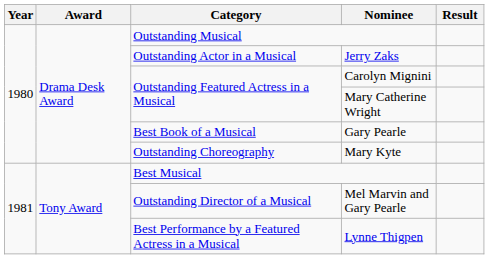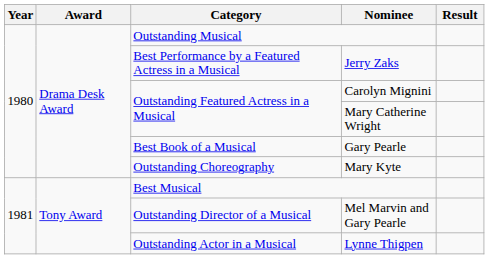 <table class="wikitable" width="95%">
 <tr>
 <th width="5%">Year</th>
 <th width="20%">Award</th>
 <th width="45%">Category</th>
 <th width="20%">Nominee</th>
 <th width="10%">Result</th>
 </tr>
 <tr>
 <td rowspan="6" align="center">1980</td>
 <td rowspan="6"><a href='#'>Drama Desk Award</a></td>
 <td colspan="2"><a href='#'>Outstanding Musical</a></td>
 <td></td>
 </tr>
 <tr>
-<td><a href='#'>Outstanding Actor in a Musical</a></td>
+<td><a href='#'>Best Performance by a Featured Actress in a Musical</a></td>
 <td><a href='#'>Jerry Zaks</a></td>
 <td></td>
 </tr>
 <tr>
 <td rowspan="2"><a href='#'>Outstanding Featured Actress in a Musical</a></td>
 <td>Carolyn Mignini</td>
 <td></td>
 </tr>
 <tr>
 <td>Mary Catherine Wright</td>
 <td></td>
 </tr>
 <tr>
 <td><a href='#'>Best Book of a Musical</a></td>
 <td>Gary Pearle</td>
 <td></td>
 </tr>
 <tr>
 <td><a href='#'>Outstanding Choreography</a></td>
 <td>Mary Kyte</td>
 <td></td>
 </tr>
 <tr>
 <td rowspan="3" align="center">1981</td>
 <td rowspan="3"><a href='#'>Tony Award</a></td>
 <td colspan="2"><a href='#'>Best Musical</a></td>
 <td></td>
 </tr>
 <tr>
 <td><a href='#'>Outstanding Director of a Musical</a></td>
 <td>Mel Marvin and Gary Pearle</td>
 <td></td>
 </tr>
 <tr>
-<td><a href='#'>Best Performance by a Featured Actress in a Musical</a></td>
+<td><a href='#'>Outstanding Actor in a Musical</a></td>
 <td><a href='#'>Lynne Thigpen</a></td>
 <td></td>
 </tr>
 </table>
